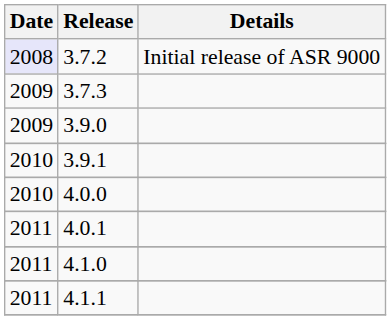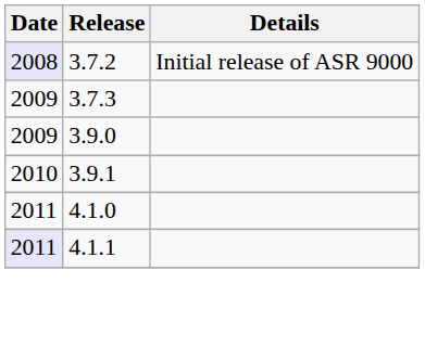 <table class="wikitable">
 <tr>
 <th>Date</th>
 <th>Release</th>
 <th>Details</th>
 </tr>
 <tr>
 <td style="background: lavender;">2008</td>
 <td>3.7.2</td>
 <td>Initial release of ASR 9000</td>
 </tr>
 <tr>
 <td>2009</td>
 <td>3.7.3</td>
 <td></td>
 </tr>
 <tr>
 <td>2009</td>
 <td>3.9.0</td>
 <td></td>
 </tr>
 <tr>
 </tr>
 <tr>
 <td>2010</td>
 <td>3.9.1</td>
 <td></td>
 </tr>
 <tr>
 </tr>
 <tr>
-<td>2010</td>
-<td>4.0.0</td>
-<td></td>
-</tr>
-<tr>
-</tr>
-<tr>
-<td>2011</td>
-<td>4.0.1</td>
-<td></td>
 </tr>
 <tr>
 </tr>
 <tr>
 <td>2011</td>
 <td>4.1.0</td>
 <td></td>
 </tr>
 <tr>
 </tr>
 <tr>
-<td>2011</td>
+<td style="background: lavender;">2011</td>
 <td>4.1.1</td>
 <td></td>
 </tr>
 <tr>
 </tr>
 </table>
